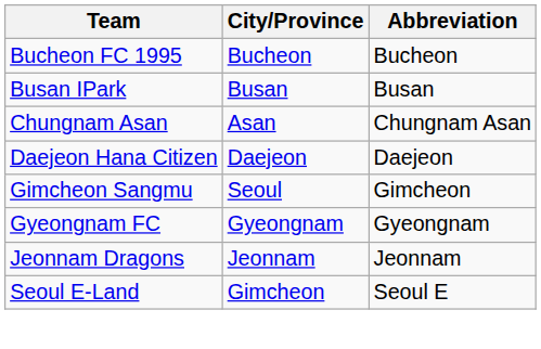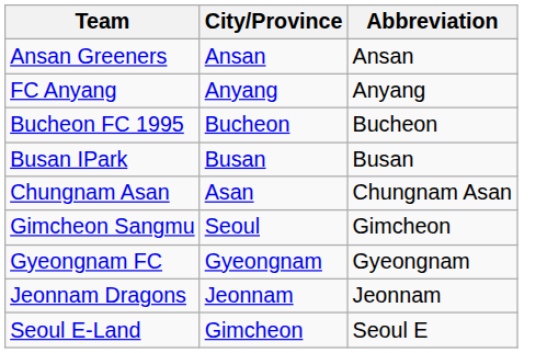 <table class="wikitable">
 <tr>
 <th>Team</th>
 <th>City/Province</th>
 <th>Abbreviation</th>
+</tr>
+<tr>
+<td><a href='#'>Ansan Greeners</a></td>
+<td><a href='#'>Ansan</a></td>
+<td>Ansan</td>
+</tr>
+<tr>
+<td><a href='#'>FC Anyang</a></td>
+<td><a href='#'>Anyang</a></td>
+<td>Anyang</td>
 </tr>
 <tr>
 <td><a href='#'>Bucheon FC 1995</a></td>
 <td><a href='#'>Bucheon</a></td>
 <td>Bucheon</td>
 </tr>
 <tr>
 <td><a href='#'>Busan IPark</a></td>
 <td><a href='#'>Busan</a></td>
 <td>Busan</td>
 </tr>
 <tr>
 <td><a href='#'>Chungnam Asan</a></td>
 <td><a href='#'>Asan</a></td>
 <td>Chungnam Asan</td>
-</tr>
-<tr>
-<td><a href='#'>Daejeon Hana Citizen</a></td>
-<td><a href='#'>Daejeon</a></td>
-<td>Daejeon</td>
 </tr>
 <tr>
 <td><a href='#'>Gimcheon Sangmu</a></td>
 <td><a href='#'>Seoul</a></td>
 <td>Gimcheon</td>
 </tr>
 <tr>
 <td><a href='#'>Gyeongnam FC</a></td>
 <td><a href='#'>Gyeongnam</a></td>
 <td>Gyeongnam</td>
 </tr>
 <tr>
 <td><a href='#'>Jeonnam Dragons</a></td>
 <td><a href='#'>Jeonnam</a></td>
 <td>Jeonnam</td>
 </tr>
 <tr>
 <td><a href='#'>Seoul E-Land</a></td>
 <td><a href='#'>Gimcheon</a></td>
 <td>Seoul E</td>
 </tr>
 </table>
